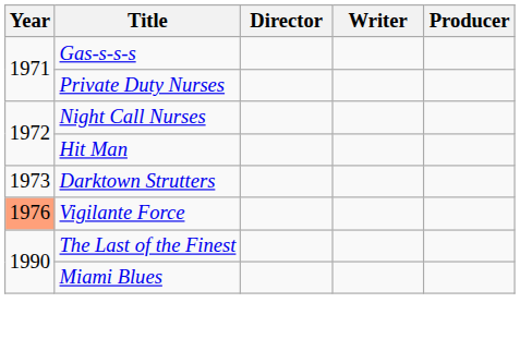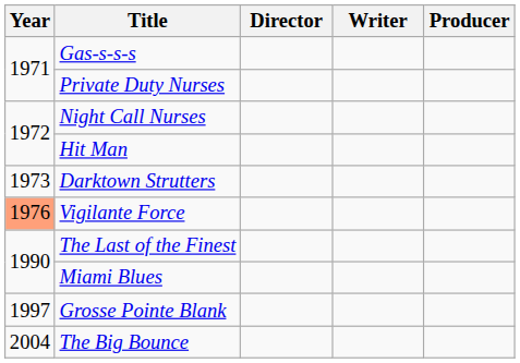 <table class="wikitable">
 <tr>
 <th>Year</th>
 <th>Title</th>
 <th width=65>Director</th>
 <th width=65>Writer</th>
 <th width=65>Producer</th>
 </tr>
 <tr>
 <td rowspan=2>1971</td>
 <td><em><a href='#'>Gas-s-s-s</a></em></td>
 <td></td>
 <td></td>
 <td></td>
 </tr>
 <tr>
 <td><em><a href='#'>Private Duty Nurses</a></em></td>
 <td></td>
 <td></td>
 <td></td>
 </tr>
 <tr>
 <td rowspan=2>1972</td>
 <td><em><a href='#'>Night Call Nurses</a></em></td>
 <td></td>
 <td></td>
 <td></td>
 </tr>
 <tr>
 <td><em><a href='#'>Hit Man</a></em></td>
 <td></td>
 <td></td>
 <td></td>
 </tr>
 <tr>
 <td>1973</td>
 <td><em><a href='#'>Darktown Strutters</a></em></td>
 <td></td>
 <td></td>
 <td></td>
 </tr>
 <tr>
 <td style="background: lightsalmon;">1976</td>
 <td><em><a href='#'>Vigilante Force</a></em></td>
 <td></td>
 <td></td>
 <td></td>
 </tr>
 <tr>
 <td rowspan=2>1990</td>
 <td><em><a href='#'>The Last of the Finest</a></em></td>
 <td></td>
 <td></td>
 <td></td>
 </tr>
 <tr>
 <td><em><a href='#'>Miami Blues</a></em></td>
 <td></td>
 <td></td>
 <td></td>
 </tr>
+<tr>
+<td>1997</td>
+<td><em><a href='#'>Grosse Pointe Blank</a></em></td>
+<td></td>
+<td></td>
+<td></td>
+</tr>
+<tr>
+<td>2004</td>
+<td><em><a href='#'>The Big Bounce</a></em></td>
+<td></td>
+<td></td>
+<td></td>
+</tr>
 </table>
